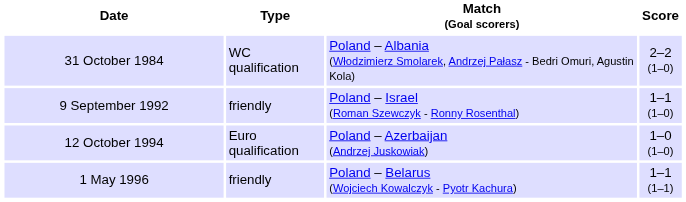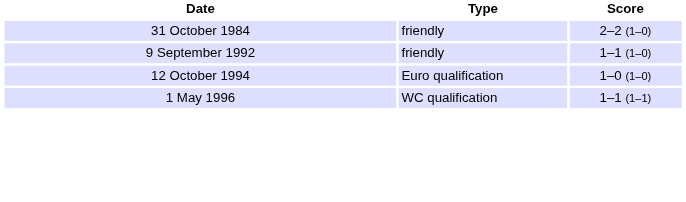 <table cellspacing="3" cellpadding="3" style="width:65%;">
 <tr>
 <th width=35%>Date</th>
 <th width=15%>Type</th>
-<th width=60%>Match<br><small>(Goal scorers)</small></th>
 <th width=10%>Score</th>
 </tr>
 <tr>
 <td style="background:#dedeff; text-align:center;">31 October 1984</td>
-<td style="background:#dedeff; text-align:left;">WC qualification</td>
-<td style="background:#dedeff; text-align:left;"><a href='#'>Poland</a> – <a href='#'>Albania</a><br><small>(<a href='#'>Włodzimierz Smolarek</a>, <a href='#'>Andrzej Pałasz</a> - Bedri Omuri, Agustin Kola)</small></td>
+<td style="background:#dedeff; text-align:left;">friendly</td>
 <td style="background:#dedeff; text-align:center;">2–2 <small>(1–0)</small></td>
 </tr>
 <tr>
 <td style="background:#dedeff; text-align:center;">9 September 1992</td>
 <td style="background:#dedeff; text-align:left;">friendly</td>
-<td style="background:#dedeff; text-align:left;"><a href='#'>Poland</a> – <a href='#'>Israel</a><br><small>(<a href='#'>Roman Szewczyk</a> - <a href='#'>Ronny Rosenthal</a>)</small></td>
 <td style="background:#dedeff; text-align:center;">1–1 <small>(1–0)</small></td>
 </tr>
 <tr>
 <td style="background:#dedeff; text-align:center;">12 October 1994</td>
 <td style="background:#dedeff; text-align:left;">Euro qualification</td>
-<td style="background:#dedeff; text-align:left;"><a href='#'>Poland</a> – <a href='#'>Azerbaijan</a><br><small>(<a href='#'>Andrzej Juskowiak</a>)</small></td>
 <td style="background:#dedeff; text-align:center;">1–0 <small>(1–0)</small></td>
 </tr>
 <tr>
 <td style="background:#dedeff; text-align:center;">1 May 1996</td>
-<td style="background:#dedeff; text-align:left;">friendly</td>
-<td style="background:#dedeff; text-align:left;"><a href='#'>Poland</a> – <a href='#'>Belarus</a><br><small>(<a href='#'>Wojciech Kowalczyk</a> - <a href='#'>Pyotr Kachura</a>)</small></td>
+<td style="background:#dedeff; text-align:left;">WC qualification</td>
 <td style="background:#dedeff; text-align:center;">1–1 <small>(1–1)</small></td>
 </tr>
 </table>
